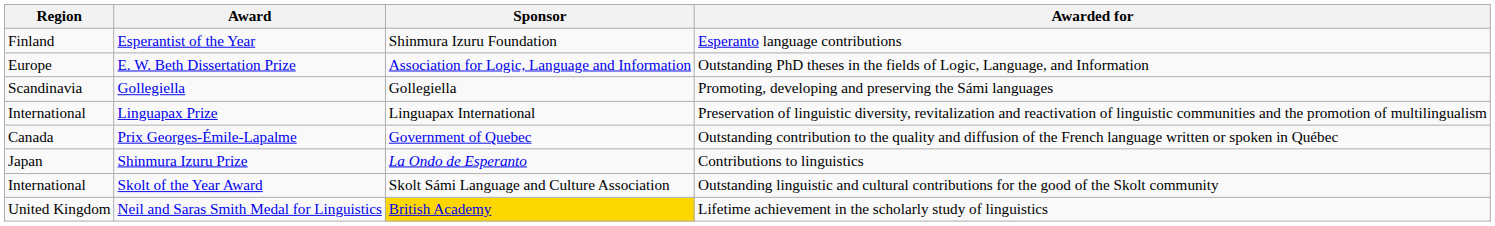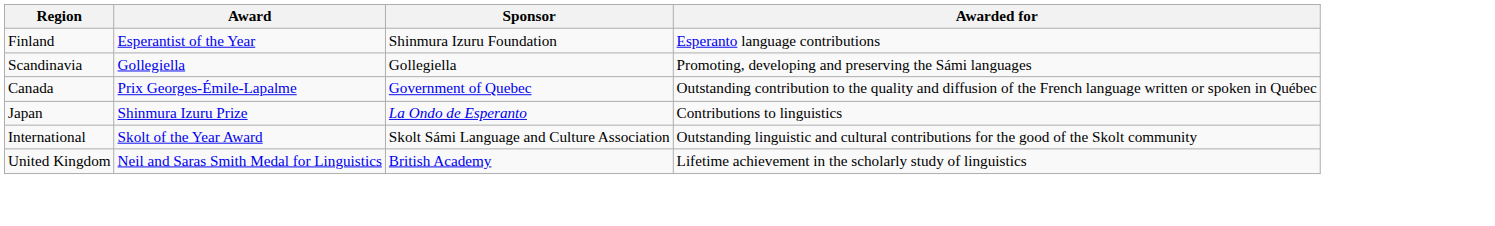 <table class="wikitable sortable">
 <tr>
 <th>Region</th>
 <th>Award</th>
 <th>Sponsor</th>
 <th>Awarded for</th>
 </tr>
 <tr>
 <td>Finland</td>
 <td><a href='#'>Esperantist of the Year</a></td>
 <td>Shinmura Izuru Foundation</td>
 <td><a href='#'>Esperanto</a> language contributions</td>
 </tr>
 <tr>
-<td>Europe</td>
-<td><a href='#'>E. W. Beth Dissertation Prize</a></td>
-<td><a href='#'>Association for Logic, Language and Information</a></td>
-<td>Outstanding PhD theses in the fields of Logic, Language, and Information</td>
-</tr>
-<tr>
 <td>Scandinavia</td>
 <td><a href='#'>Gollegiella</a></td>
 <td>Gollegiella</td>
 <td>Promoting, developing and preserving the Sámi languages</td>
-</tr>
-<tr>
-<td>International</td>
-<td><a href='#'>Linguapax Prize</a></td>
-<td>Linguapax International</td>
-<td>Preservation of linguistic diversity, revitalization and reactivation of linguistic communities and the promotion of multilingualism</td>
 </tr>
 <tr>
 <td>Canada</td>
 <td><a href='#'>Prix Georges-Émile-Lapalme</a></td>
 <td><a href='#'>Government of Quebec</a></td>
 <td>Outstanding contribution to the quality and diffusion of the French language written or spoken in Québec</td>
 </tr>
 <tr>
 <td>Japan</td>
 <td><a href='#'>Shinmura Izuru Prize</a></td>
 <td><em><a href='#'>La Ondo de Esperanto</a></em></td>
 <td>Contributions to linguistics</td>
 </tr>
 <tr>
 <td>International</td>
 <td><a href='#'>Skolt of the Year Award</a></td>
 <td>Skolt Sámi Language and Culture Association</td>
 <td>Outstanding linguistic and cultural contributions for the good of the Skolt community</td>
 </tr>
 <tr>
 <td>United Kingdom</td>
 <td><a href='#'>Neil and Saras Smith Medal for Linguistics</a></td>
-<td style="background: gold;"><a href='#'>British Academy</a></td>
+<td><a href='#'>British Academy</a></td>
 <td>Lifetime achievement in the scholarly study of linguistics</td>
 </tr>
 </table>
